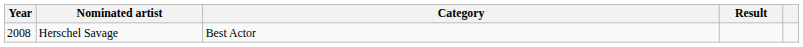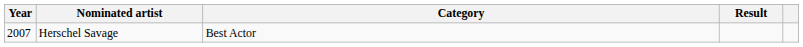 <table class="wikitable" style="width:85%;">
 <tr>
 <th width=4%>Year</th>
 <th style="width:21%;">Nominated artist</th>
 <th style="width:65%;">Category</th>
 <th style="width:8%;">Result</th>
 <th width=3%></th>
 </tr>
 <tr>
-<td>2008</td>
+<td>2007</td>
 <td>Herschel Savage</td>
 <td>Best Actor</td>
 <td></td>
 <td style="text-align:center;"></td>
 </tr>
 </table>
